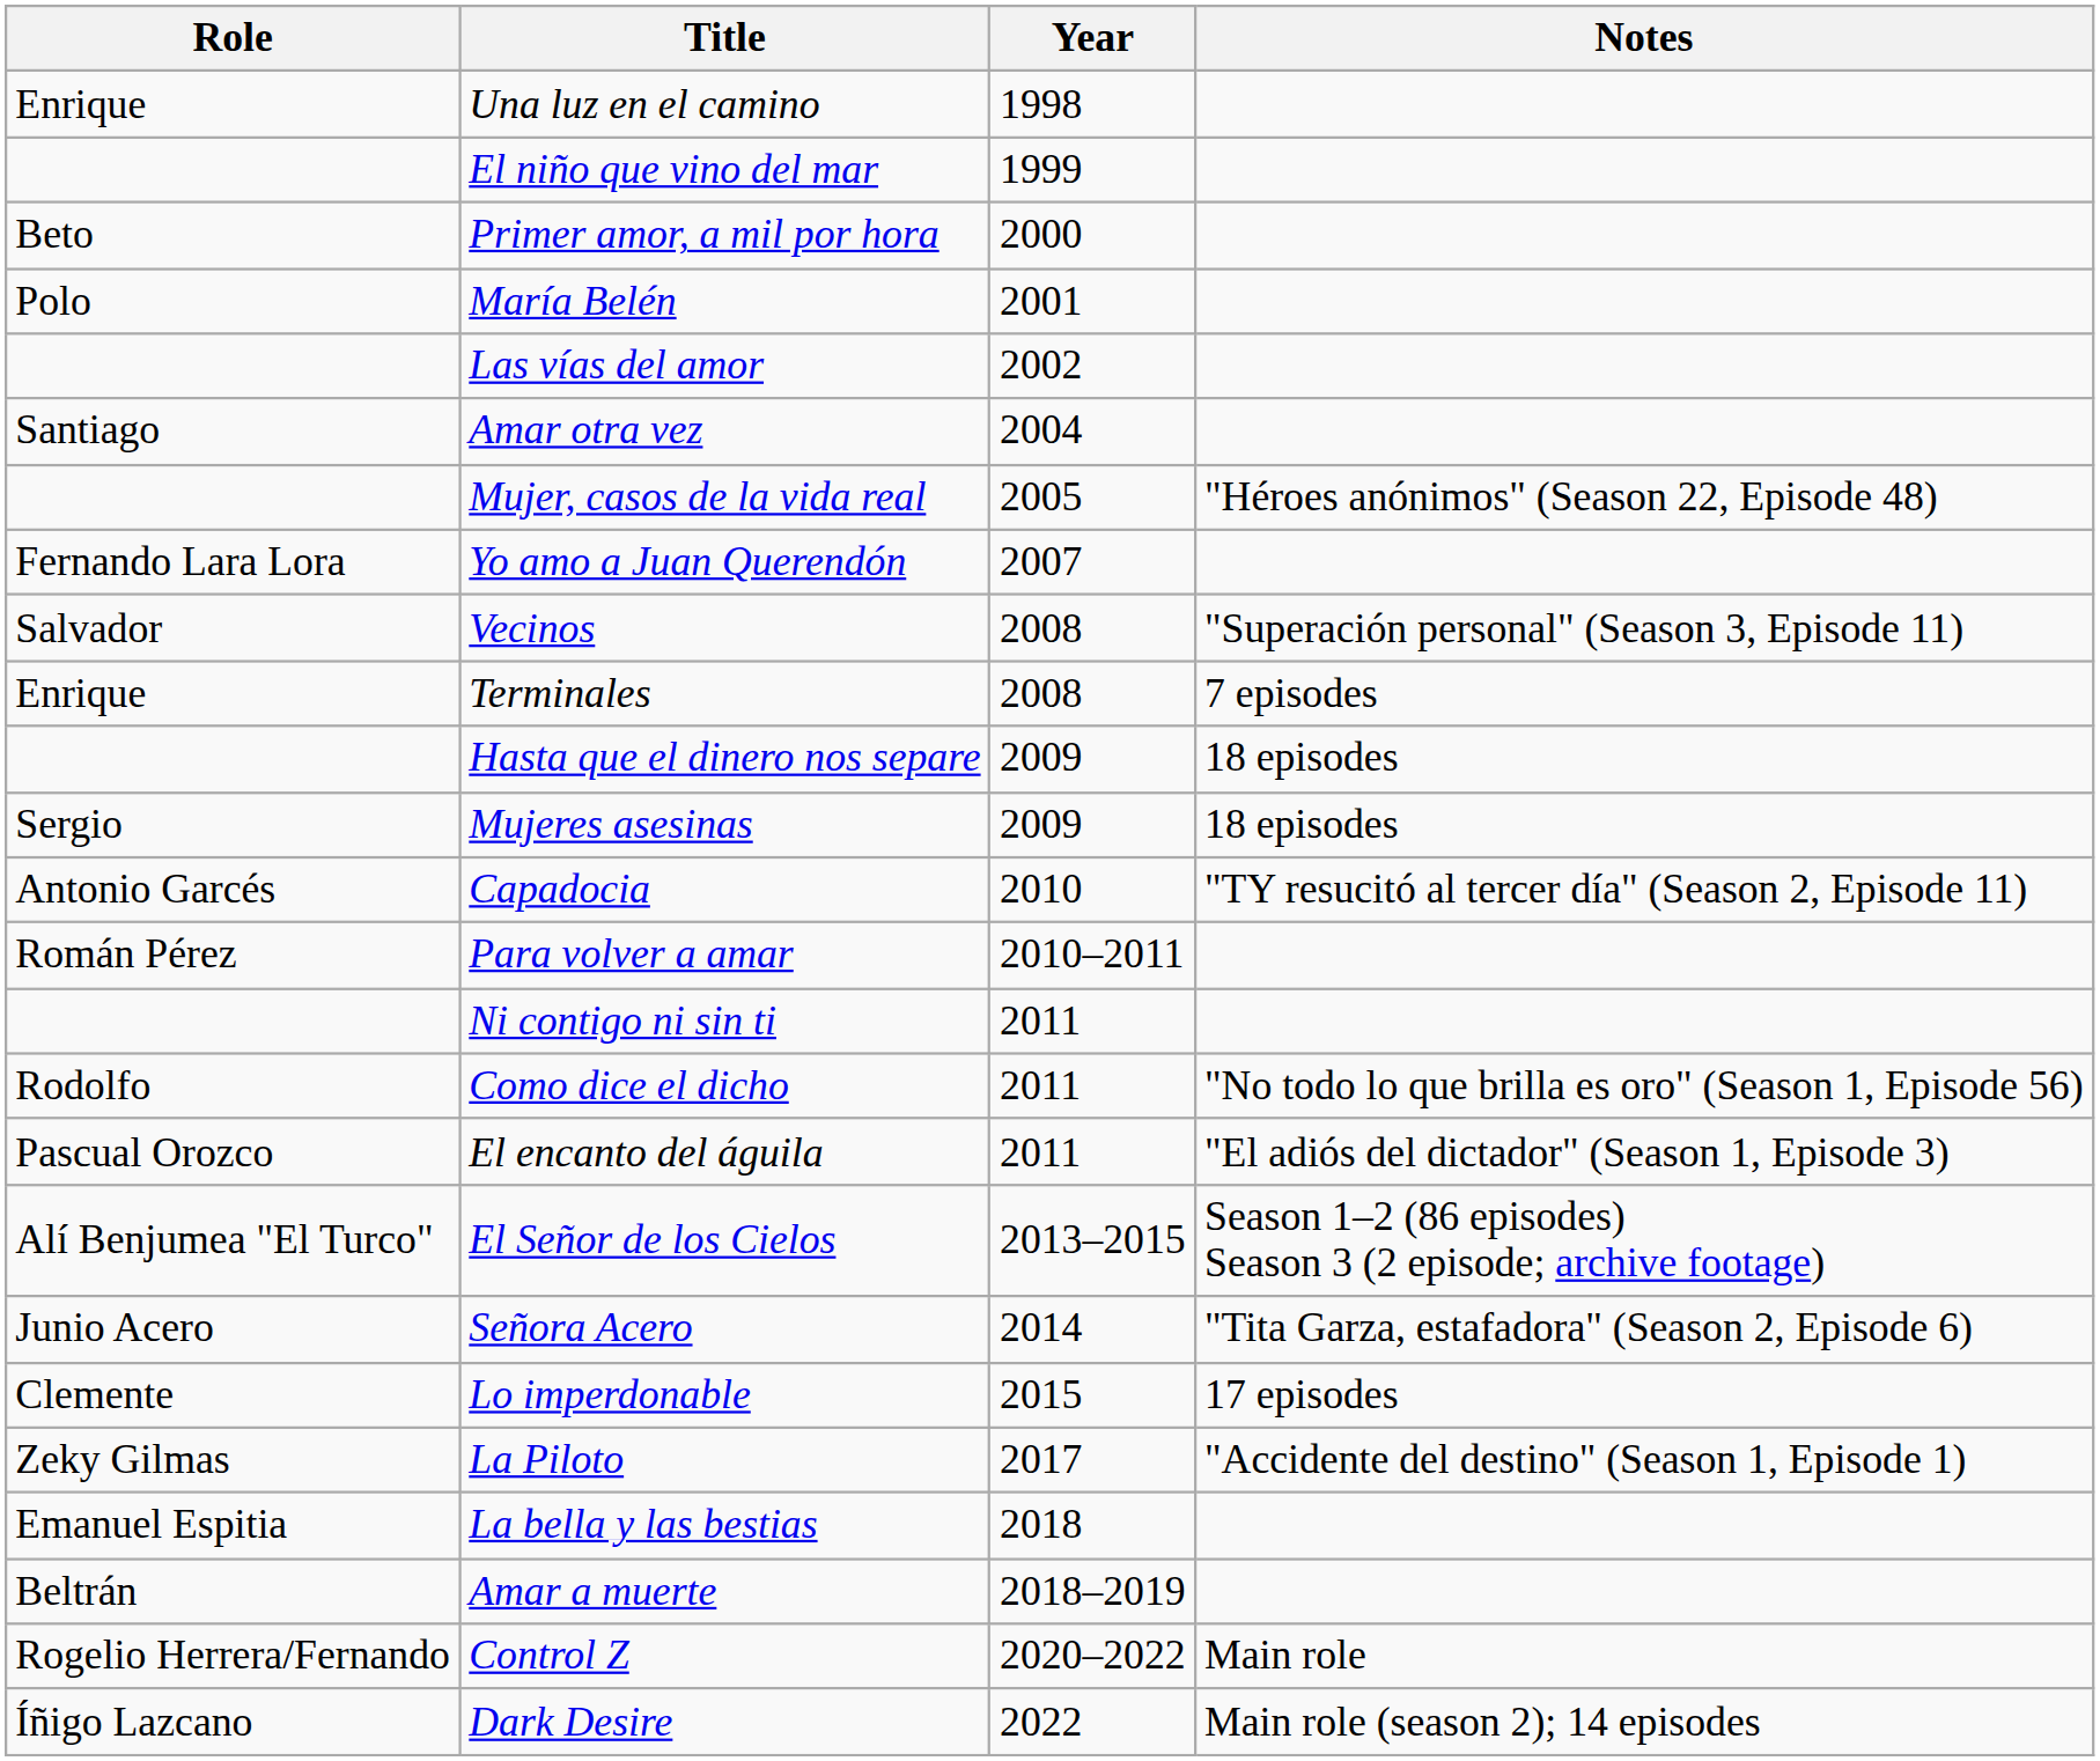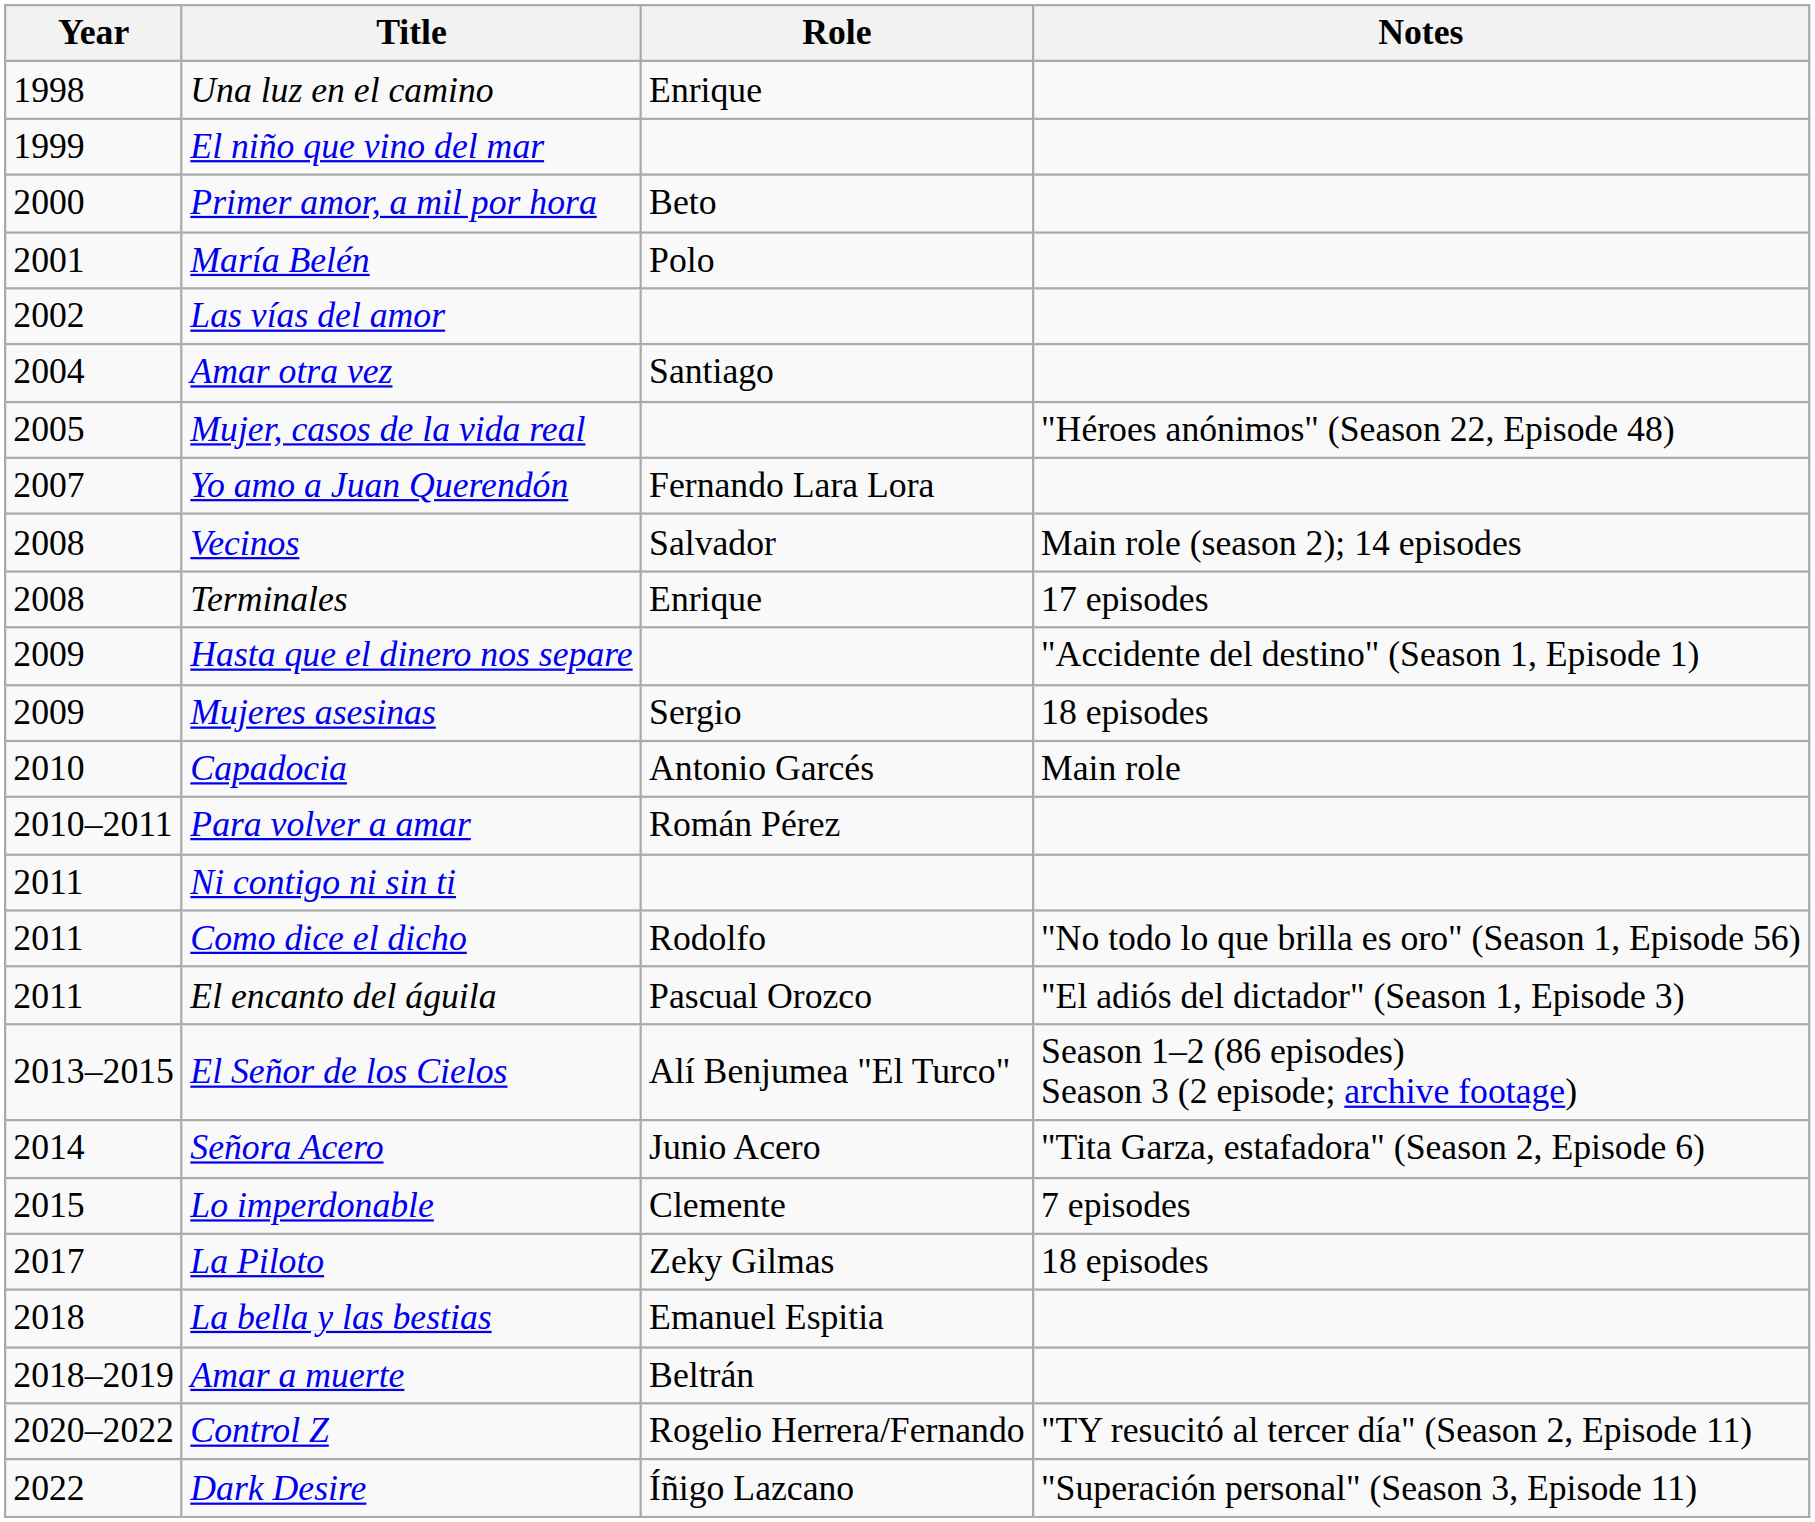 <table class="wikitable sortable">
 <tr>
+<th>Year</th>
+<th>Title</th>
 <th>Role</th>
-<th>Title</th>
-<th>Year</th>
 <th>Notes</th>
 </tr>
 <tr>
+<td>1998</td>
+<td><em>Una luz en el camino</em></td>
 <td>Enrique</td>
-<td><em>Una luz en el camino</em></td>
-<td>1998</td>
 <td></td>
 </tr>
 <tr>
+<td>1999</td>
+<td><em><a href='#'>El niño que vino del mar</a></em></td>
 <td></td>
-<td><em><a href='#'>El niño que vino del mar</a></em></td>
-<td>1999</td>
 <td></td>
 </tr>
 <tr>
+<td>2000</td>
+<td><em><a href='#'>Primer amor, a mil por hora</a></em></td>
 <td>Beto</td>
-<td><em><a href='#'>Primer amor, a mil por hora</a></em></td>
-<td>2000</td>
 <td></td>
 </tr>
 <tr>
+<td>2001</td>
+<td><em><a href='#'>María Belén</a></em></td>
 <td>Polo</td>
-<td><em><a href='#'>María Belén</a></em></td>
-<td>2001</td>
 <td></td>
 </tr>
 <tr>
+<td>2002</td>
+<td><em><a href='#'>Las vías del amor</a></em></td>
 <td></td>
-<td><em><a href='#'>Las vías del amor</a></em></td>
-<td>2002</td>
 <td></td>
 </tr>
 <tr>
+<td>2004</td>
+<td><em><a href='#'>Amar otra vez</a></em></td>
 <td>Santiago</td>
-<td><em><a href='#'>Amar otra vez</a></em></td>
-<td>2004</td>
 <td></td>
 </tr>
 <tr>
+<td>2005</td>
+<td><em><a href='#'>Mujer, casos de la vida real</a></em></td>
 <td></td>
-<td><em><a href='#'>Mujer, casos de la vida real</a></em></td>
-<td>2005</td>
 <td>"Héroes anónimos" (Season 22, Episode 48)</td>
 </tr>
 <tr>
+<td>2007</td>
+<td><em><a href='#'>Yo amo a Juan Querendón</a></em></td>
 <td>Fernando Lara Lora</td>
-<td><em><a href='#'>Yo amo a Juan Querendón</a></em></td>
-<td>2007</td>
 <td></td>
 </tr>
 <tr>
+<td>2008</td>
+<td><em><a href='#'>Vecinos</a></em></td>
 <td>Salvador</td>
-<td><em><a href='#'>Vecinos</a></em></td>
-<td>2008</td>
-<td>"Superación personal" (Season 3, Episode 11)</td>
+<td>Main role (season 2); 14 episodes</td>
 </tr>
 <tr>
+<td>2008</td>
+<td><em>Terminales </em></td>
 <td>Enrique</td>
-<td><em>Terminales </em></td>
-<td>2008</td>
+<td>17 episodes</td>
+</tr>
+<tr>
+<td>2009</td>
+<td><em><a href='#'>Hasta que el dinero nos separe</a></em></td>
+<td></td>
+<td>"Accidente del destino" (Season 1, Episode 1)</td>
+</tr>
+<tr>
+<td>2009</td>
+<td><em><a href='#'>Mujeres asesinas</a></em></td>
+<td>Sergio</td>
+<td>18 episodes</td>
+</tr>
+<tr>
+<td>2010</td>
+<td><em><a href='#'>Capadocia</a></em></td>
+<td>Antonio Garcés</td>
+<td>Main role</td>
+</tr>
+<tr>
+<td>2010–2011</td>
+<td><em><a href='#'>Para volver a amar</a></em></td>
+<td>Román Pérez</td>
+<td></td>
+</tr>
+<tr>
+<td>2011</td>
+<td><em><a href='#'>Ni contigo ni sin ti</a></em></td>
+<td></td>
+<td></td>
+</tr>
+<tr>
+<td>2011</td>
+<td><em><a href='#'>Como dice el dicho</a></em></td>
+<td>Rodolfo</td>
+<td>"No todo lo que brilla es oro" (Season 1, Episode 56)</td>
+</tr>
+<tr>
+<td>2011</td>
+<td><em>El encanto del águila</em></td>
+<td>Pascual Orozco</td>
+<td>"El adiós del dictador" (Season 1, Episode 3)</td>
+</tr>
+<tr>
+<td>2013–2015</td>
+<td><em><a href='#'>El Señor de los Cielos</a></em></td>
+<td>Alí Benjumea "El Turco"</td>
+<td>Season 1–2 (86 episodes)<br>Season 3 (2 episode; <a href='#'>archive footage</a>)</td>
+</tr>
+<tr>
+<td>2014</td>
+<td><em><a href='#'>Señora Acero</a></em></td>
+<td>Junio Acero</td>
+<td>"Tita Garza, estafadora" (Season 2, Episode 6)</td>
+</tr>
+<tr>
+<td>2015</td>
+<td><em><a href='#'>Lo imperdonable</a></em></td>
+<td>Clemente</td>
 <td>7 episodes</td>
 </tr>
 <tr>
-<td></td>
-<td><em><a href='#'>Hasta que el dinero nos separe</a></em></td>
-<td>2009</td>
+<td>2017</td>
+<td><em><a href='#'>La Piloto </a></em></td>
+<td>Zeky Gilmas</td>
 <td>18 episodes</td>
 </tr>
 <tr>
-<td>Sergio</td>
-<td><em><a href='#'>Mujeres asesinas</a></em></td>
-<td>2009</td>
-<td>18 episodes</td>
+<td>2018</td>
+<td><em><a href='#'>La bella y las bestias</a></em></td>
+<td>Emanuel Espitia</td>
+<td></td>
 </tr>
 <tr>
-<td>Antonio Garcés</td>
-<td><em><a href='#'>Capadocia</a></em></td>
-<td>2010</td>
+<td>2018–2019</td>
+<td><em><a href='#'>Amar a muerte</a></em></td>
+<td>Beltrán</td>
+<td></td>
+</tr>
+<tr>
+<td>2020–2022</td>
+<td><em><a href='#'>Control Z</a></em></td>
+<td>Rogelio Herrera/Fernando</td>
 <td>"TY resucitó al tercer día" (Season 2, Episode 11)</td>
 </tr>
 <tr>
-<td>Román Pérez</td>
-<td><em><a href='#'>Para volver a amar</a></em></td>
-<td>2010–2011</td>
-<td></td>
-</tr>
-<tr>
-<td></td>
-<td><em><a href='#'>Ni contigo ni sin ti</a></em></td>
-<td>2011</td>
-<td></td>
-</tr>
-<tr>
-<td>Rodolfo</td>
-<td><em><a href='#'>Como dice el dicho</a></em></td>
-<td>2011</td>
-<td>"No todo lo que brilla es oro" (Season 1, Episode 56)</td>
-</tr>
-<tr>
-<td>Pascual Orozco</td>
-<td><em>El encanto del águila</em></td>
-<td>2011</td>
-<td>"El adiós del dictador" (Season 1, Episode 3)</td>
-</tr>
-<tr>
-<td>Alí Benjumea "El Turco"</td>
-<td><em><a href='#'>El Señor de los Cielos</a></em></td>
-<td>2013–2015</td>
-<td>Season 1–2 (86 episodes)<br>Season 3 (2 episode; <a href='#'>archive footage</a>)</td>
-</tr>
-<tr>
-<td>Junio Acero</td>
-<td><em><a href='#'>Señora Acero</a></em></td>
-<td>2014</td>
-<td>"Tita Garza, estafadora" (Season 2, Episode 6)</td>
-</tr>
-<tr>
-<td>Clemente</td>
-<td><em><a href='#'>Lo imperdonable</a></em></td>
-<td>2015</td>
-<td>17 episodes</td>
-</tr>
-<tr>
-<td>Zeky Gilmas</td>
-<td><em><a href='#'>La Piloto </a></em></td>
-<td>2017</td>
-<td>"Accidente del destino" (Season 1, Episode 1)</td>
-</tr>
-<tr>
-<td>Emanuel Espitia</td>
-<td><em><a href='#'>La bella y las bestias</a></em></td>
-<td>2018</td>
-<td></td>
-</tr>
-<tr>
-<td>Beltrán</td>
-<td><em><a href='#'>Amar a muerte</a></em></td>
-<td>2018–2019</td>
-<td></td>
-</tr>
-<tr>
-<td>Rogelio Herrera/Fernando</td>
-<td><em><a href='#'>Control Z</a></em></td>
-<td>2020–2022</td>
-<td>Main role</td>
-</tr>
-<tr>
+<td>2022</td>
+<td><em><a href='#'>Dark Desire</a></em></td>
 <td>Íñigo Lazcano</td>
-<td><em><a href='#'>Dark Desire</a></em></td>
-<td>2022</td>
-<td>Main role (season 2); 14 episodes</td>
+<td>"Superación personal" (Season 3, Episode 11)</td>
 </tr>
 </table>
